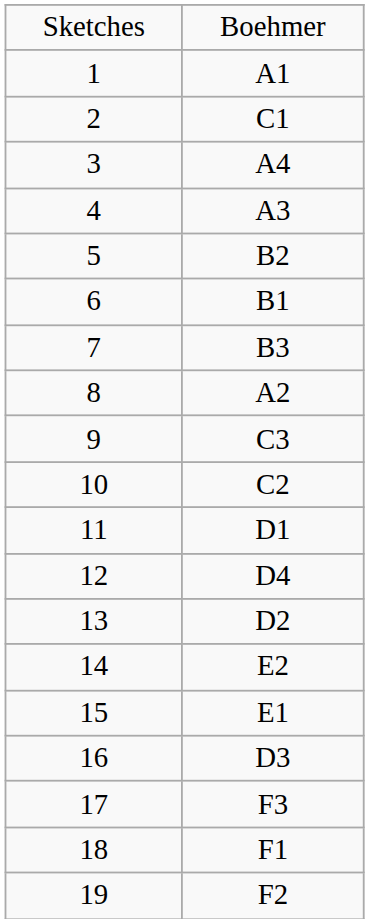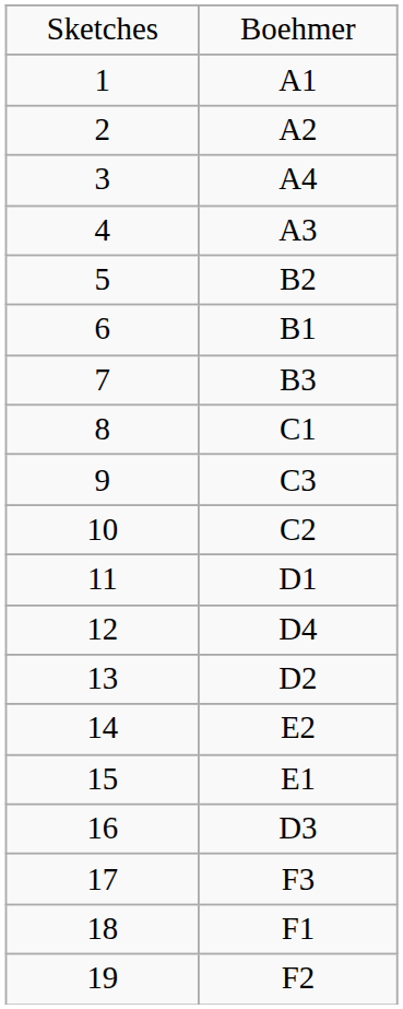 <table class="wikitable" border="1" align="center" style="margin: 1em auto 1em auto; text-align:center; width:200px">
 <tr>
 <td>Sketches</td>
 <td>Boehmer</td>
 </tr>
 <tr>
 <td>1</td>
 <td>A1</td>
 </tr>
 <tr>
 <td>2</td>
-<td>C1</td>
+<td>A2</td>
 </tr>
 <tr>
 <td>3</td>
 <td>A4</td>
 </tr>
 <tr>
 <td>4</td>
 <td>A3</td>
 </tr>
 <tr>
 <td>5</td>
 <td>B2</td>
 </tr>
 <tr>
 <td>6</td>
 <td>B1</td>
 </tr>
 <tr>
 <td>7</td>
 <td>B3</td>
 </tr>
 <tr>
 <td>8</td>
-<td>A2</td>
+<td>C1</td>
 </tr>
 <tr>
 <td>9</td>
 <td>C3</td>
 </tr>
 <tr>
 <td>10</td>
 <td>C2</td>
 </tr>
 <tr>
 <td>11</td>
 <td>D1</td>
 </tr>
 <tr>
 <td>12</td>
 <td>D4</td>
 </tr>
 <tr>
 <td>13</td>
 <td>D2</td>
 </tr>
 <tr>
 <td>14</td>
 <td>E2</td>
 </tr>
 <tr>
 <td>15</td>
 <td>E1</td>
 </tr>
 <tr>
 <td>16</td>
 <td>D3</td>
 </tr>
 <tr>
 <td>17</td>
 <td>F3</td>
 </tr>
 <tr>
 <td>18</td>
 <td>F1</td>
 </tr>
 <tr>
 <td>19</td>
 <td>F2</td>
 </tr>
 </table>
